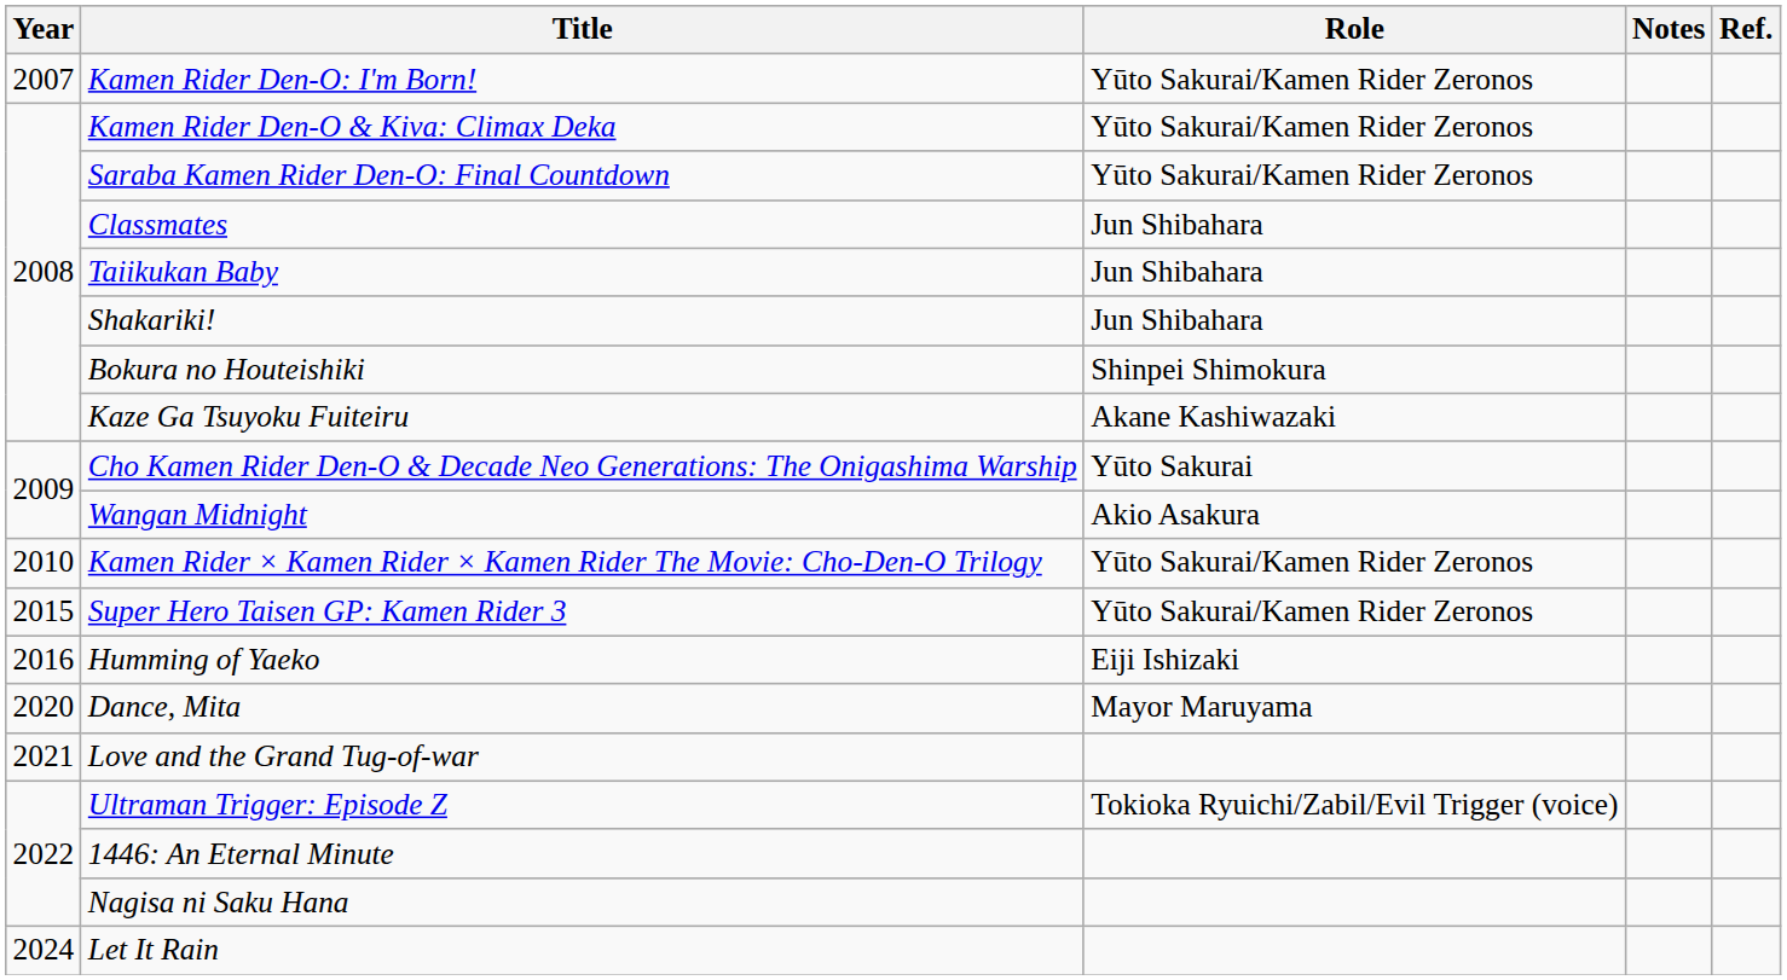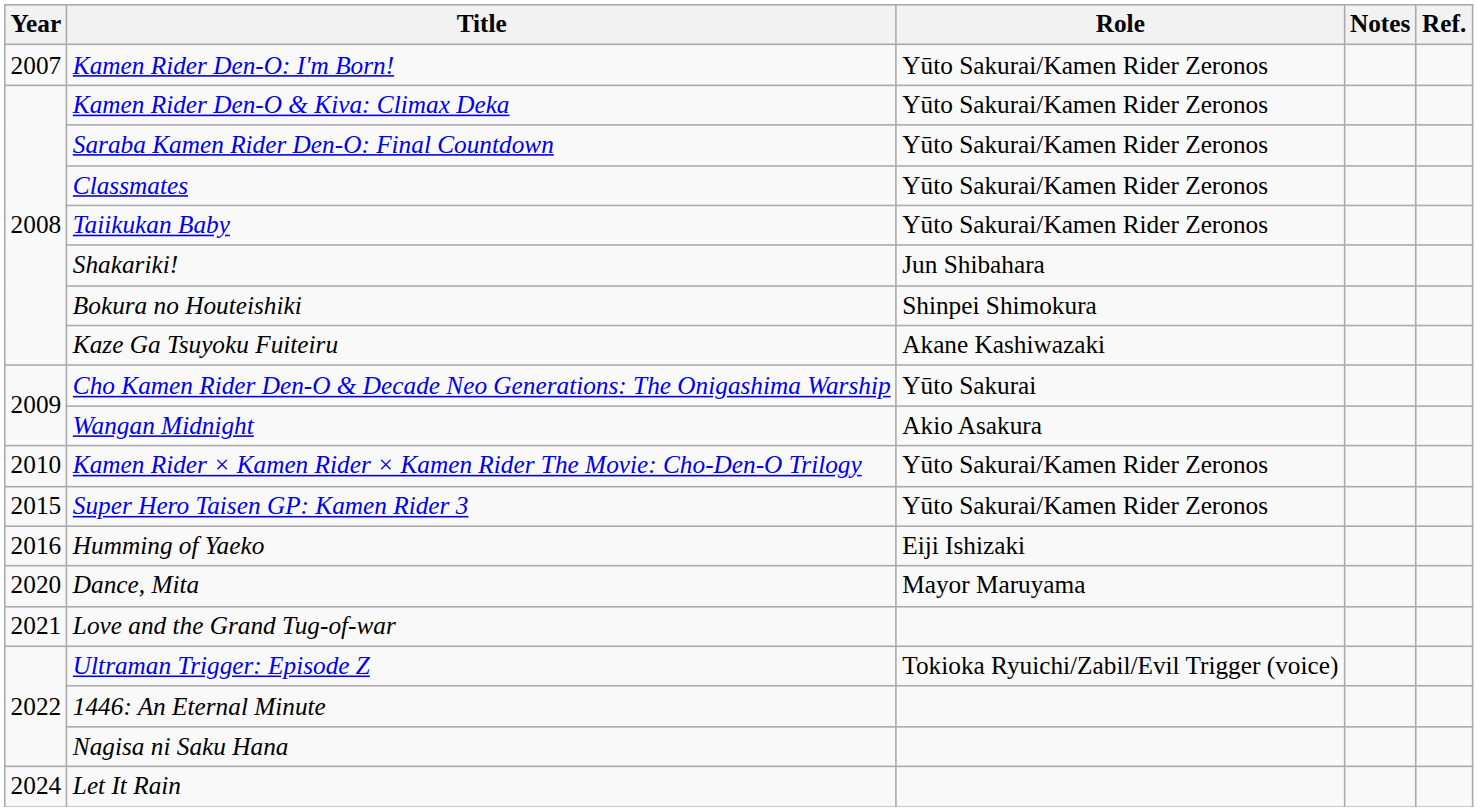 <table class="wikitable">
 <tr>
 <th>Year</th>
 <th>Title</th>
 <th>Role</th>
 <th>Notes</th>
 <th>Ref.</th>
 </tr>
 <tr>
 <td>2007</td>
 <td><em><a href='#'>Kamen Rider Den-O: I'm Born!</a></em></td>
 <td>Yūto Sakurai/Kamen Rider Zeronos</td>
 <td></td>
 <td></td>
 </tr>
 <tr>
 <td rowspan="7">2008</td>
 <td><em><a href='#'>Kamen Rider Den-O & Kiva: Climax Deka</a></em></td>
 <td>Yūto Sakurai/Kamen Rider Zeronos</td>
 <td></td>
 <td></td>
 </tr>
 <tr>
 <td><em><a href='#'>Saraba Kamen Rider Den-O: Final Countdown</a></em></td>
 <td>Yūto Sakurai/Kamen Rider Zeronos</td>
 <td></td>
 <td></td>
 </tr>
 <tr>
 <td><em><a href='#'>Classmates</a></em></td>
-<td>Jun Shibahara</td>
+<td>Yūto Sakurai/Kamen Rider Zeronos</td>
 <td></td>
 <td></td>
 </tr>
 <tr>
 <td><em><a href='#'>Taiikukan Baby</a></em></td>
-<td>Jun Shibahara</td>
+<td>Yūto Sakurai/Kamen Rider Zeronos</td>
 <td></td>
 <td></td>
 </tr>
 <tr>
 <td><em>Shakariki!</em></td>
 <td>Jun Shibahara</td>
 <td></td>
 <td></td>
 </tr>
 <tr>
 <td><em>Bokura no Houteishiki</em></td>
 <td>Shinpei Shimokura</td>
 <td></td>
 <td></td>
 </tr>
 <tr>
 <td><em>Kaze Ga Tsuyoku Fuiteiru</em></td>
 <td>Akane Kashiwazaki</td>
 <td></td>
 <td></td>
 </tr>
 <tr>
 <td rowspan="2">2009</td>
 <td><em><a href='#'>Cho Kamen Rider Den-O & Decade Neo Generations: The Onigashima Warship</a></em></td>
 <td>Yūto Sakurai</td>
 <td></td>
 <td></td>
 </tr>
 <tr>
 <td><em><a href='#'>Wangan Midnight</a></em></td>
 <td>Akio Asakura</td>
 <td></td>
 <td></td>
 </tr>
 <tr>
 <td>2010</td>
 <td><em><a href='#'>Kamen Rider × Kamen Rider × Kamen Rider The Movie: Cho-Den-O Trilogy</a></em></td>
 <td>Yūto Sakurai/Kamen Rider Zeronos</td>
 <td></td>
 <td></td>
 </tr>
 <tr>
 <td>2015</td>
 <td><em><a href='#'>Super Hero Taisen GP: Kamen Rider 3</a></em></td>
 <td>Yūto Sakurai/Kamen Rider Zeronos</td>
 <td></td>
 <td></td>
 </tr>
 <tr>
 <td>2016</td>
 <td><em>Humming of Yaeko</em></td>
 <td>Eiji Ishizaki</td>
 <td></td>
 <td></td>
 </tr>
 <tr>
 <td>2020</td>
 <td><em>Dance, Mita</em></td>
 <td>Mayor Maruyama</td>
 <td></td>
 <td></td>
 </tr>
 <tr>
 <td>2021</td>
 <td><em>Love and the Grand Tug-of-war</em></td>
 <td></td>
 <td></td>
 <td></td>
 </tr>
 <tr>
 <td rowspan="3">2022</td>
 <td><em><a href='#'>Ultraman Trigger: Episode Z</a></em></td>
 <td>Tokioka Ryuichi/Zabil/Evil Trigger (voice)</td>
 <td></td>
 <td></td>
 </tr>
 <tr>
 <td><em>1446: An Eternal Minute</em></td>
 <td></td>
 <td></td>
 <td></td>
 </tr>
 <tr>
 <td><em>Nagisa ni Saku Hana</em></td>
 <td></td>
 <td></td>
 <td></td>
 </tr>
 <tr>
 <td>2024</td>
 <td><em>Let It Rain</em></td>
 <td></td>
 <td></td>
 <td></td>
 </tr>
 <tr>
 </tr>
 </table>
